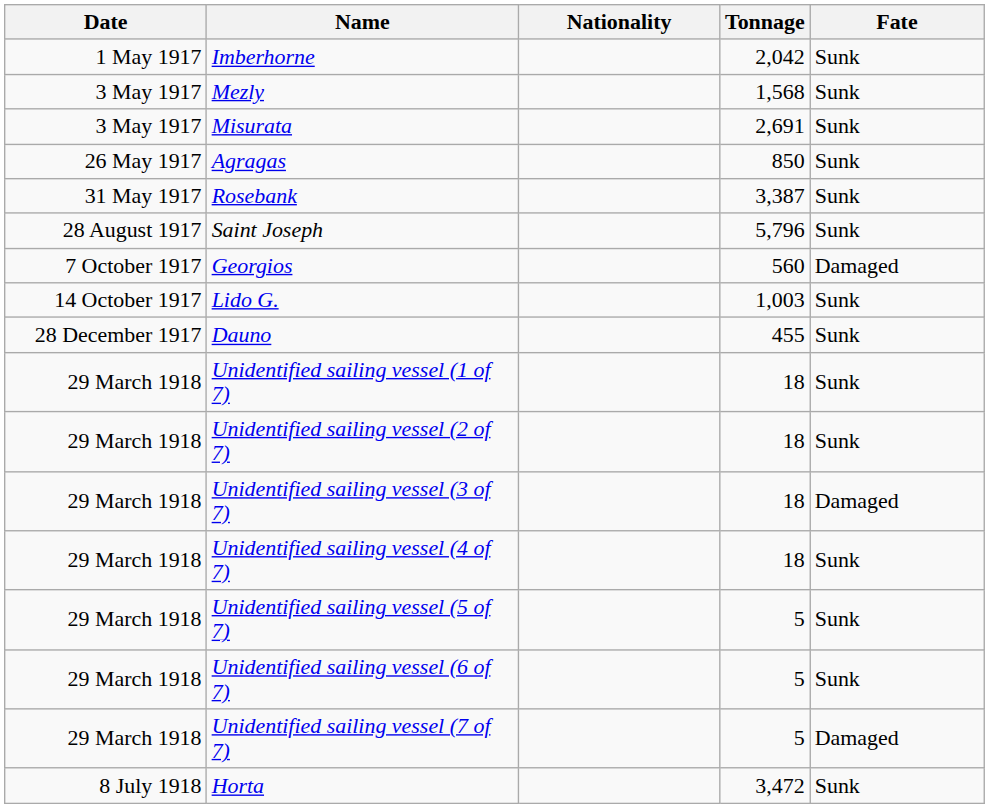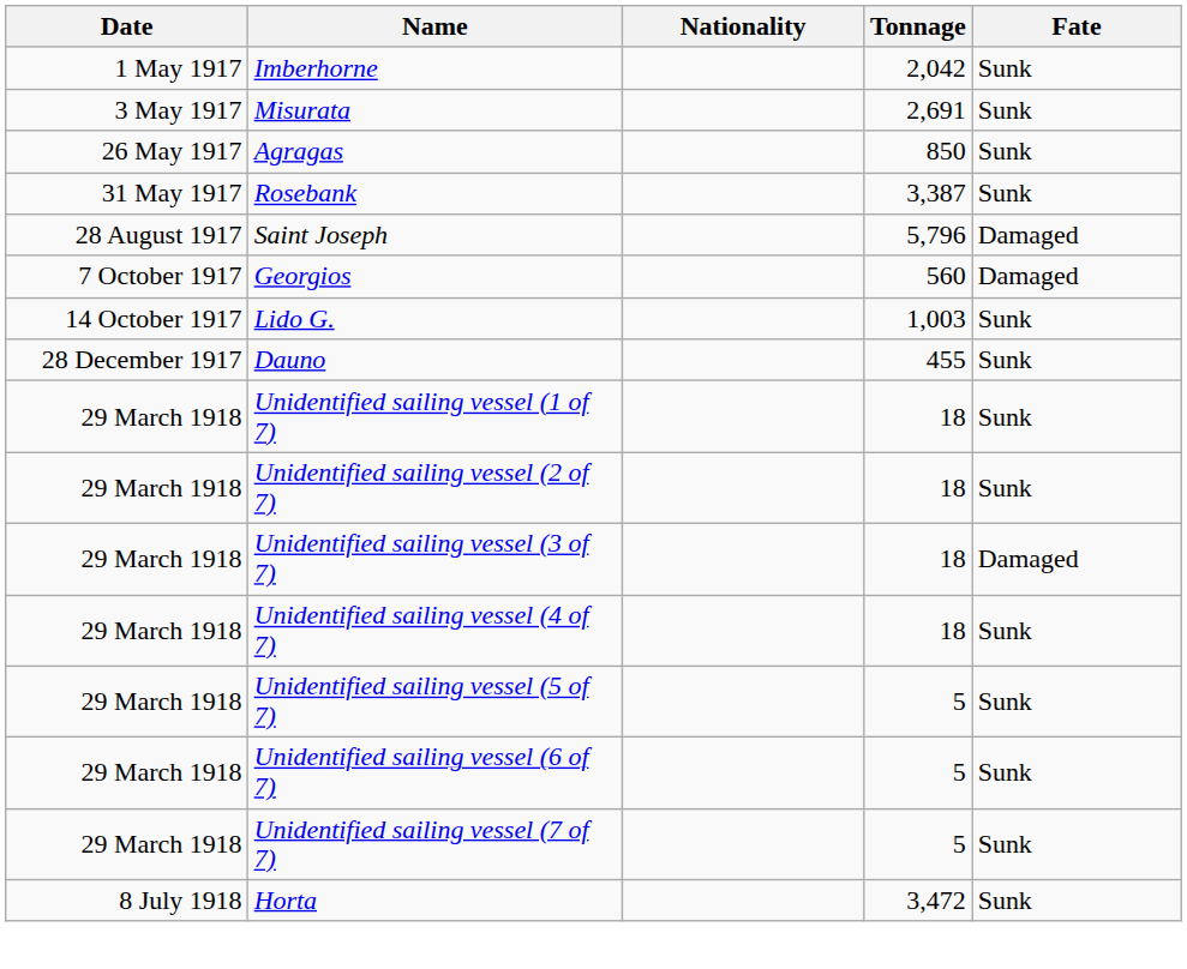 <table class="wikitable sortable">
 <tr>
 <th width="140px">Date</th>
 <th width="220px">Name</th>
 <th width="140px">Nationality</th>
 <th width="25px">Tonnage</th>
 <th width="120px">Fate</th>
 </tr>
 <tr>
 <td align="right">1 May 1917</td>
 <td align="left"><a href='#'><em>Imberhorne</em></a></td>
 <td align="left"></td>
 <td align="right">2,042</td>
-<td align="left">Sunk</td>
-</tr>
-<tr>
-<td align="right">3 May 1917</td>
-<td align="left"><a href='#'><em>Mezly</em></a></td>
-<td align="left"></td>
-<td align="right">1,568</td>
 <td align="left">Sunk</td>
 </tr>
 <tr>
 <td align="right">3 May 1917</td>
 <td align="left"><a href='#'><em>Misurata</em></a></td>
 <td align="left"></td>
 <td align="right">2,691</td>
 <td align="left">Sunk</td>
 </tr>
 <tr>
 <td align="right">26 May 1917</td>
 <td align="left"><a href='#'><em>Agragas</em></a></td>
 <td align="left"></td>
 <td align="right">850</td>
 <td align="left">Sunk</td>
 </tr>
 <tr>
 <td align="right">31 May 1917</td>
 <td align="left"><a href='#'><em>Rosebank</em></a></td>
 <td align="left"></td>
 <td align="right">3,387</td>
 <td align="left">Sunk</td>
 </tr>
 <tr>
 <td align="right">28 August 1917</td>
 <td align="left"><em>Saint Joseph</em></td>
 <td align="left"></td>
 <td align="right">5,796</td>
-<td align="left">Sunk</td>
+<td align="left">Damaged</td>
 </tr>
 <tr>
 <td align="right">7 October 1917</td>
 <td align="left"><a href='#'><em>Georgios</em></a></td>
 <td align="left"></td>
 <td align="right">560</td>
 <td align="left">Damaged</td>
 </tr>
 <tr>
 <td align="right">14 October 1917</td>
 <td align="left"><a href='#'><em>Lido G.</em></a></td>
 <td align="left"></td>
 <td align="right">1,003</td>
 <td align="left">Sunk</td>
 </tr>
 <tr>
 <td align="right">28 December 1917</td>
 <td align="left"><a href='#'><em>Dauno</em></a></td>
 <td align="left"></td>
 <td align="right">455</td>
 <td align="left">Sunk</td>
 </tr>
 <tr>
 <td align="right">29 March 1918</td>
 <td align="left"><a href='#'><em>Unidentified sailing vessel (1 of 7)</em></a></td>
 <td align="left"></td>
 <td align="right">18</td>
 <td align="left">Sunk</td>
 </tr>
 <tr>
 <td align="right">29 March 1918</td>
 <td align="left"><a href='#'><em>Unidentified sailing vessel (2 of 7)</em></a></td>
 <td align="left"></td>
 <td align="right">18</td>
 <td align="left">Sunk</td>
 </tr>
 <tr>
 <td align="right">29 March 1918</td>
 <td align="left"><a href='#'><em>Unidentified sailing vessel (3 of 7)</em></a></td>
 <td align="left"></td>
 <td align="right">18</td>
 <td align="left">Damaged</td>
 </tr>
 <tr>
 <td align="right">29 March 1918</td>
 <td align="left"><a href='#'><em>Unidentified sailing vessel (4 of 7)</em></a></td>
 <td align="left"></td>
 <td align="right">18</td>
 <td align="left">Sunk</td>
 </tr>
 <tr>
 <td align="right">29 March 1918</td>
 <td align="left"><a href='#'><em>Unidentified sailing vessel (5 of 7)</em></a></td>
 <td align="left"></td>
 <td align="right">5</td>
 <td align="left">Sunk</td>
 </tr>
 <tr>
 <td align="right">29 March 1918</td>
 <td align="left"><a href='#'><em>Unidentified sailing vessel (6 of 7)</em></a></td>
 <td align="left"></td>
 <td align="right">5</td>
 <td align="left">Sunk</td>
 </tr>
 <tr>
 <td align="right">29 March 1918</td>
 <td align="left"><a href='#'><em>Unidentified sailing vessel (7 of 7)</em></a></td>
 <td align="left"></td>
 <td align="right">5</td>
-<td align="left">Damaged</td>
+<td align="left">Sunk</td>
 </tr>
 <tr>
 <td align="right">8 July 1918</td>
 <td align="left"><a href='#'><em>Horta</em></a></td>
 <td align="left"></td>
 <td align="right">3,472</td>
 <td align="left">Sunk</td>
 </tr>
 </table>
